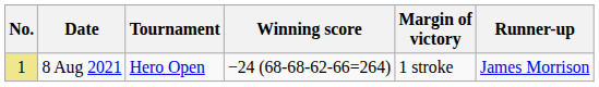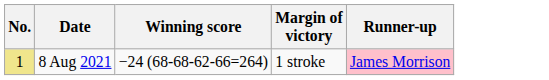 <table class="wikitable" style="font-size:95%;">
 <tr>
 <th>No.</th>
 <th>Date</th>
-<th>Tournament</th>
 <th>Winning score</th>
 <th>Margin of<br>victory</th>
 <th>Runner-up</th>
 </tr>
 <tr>
 <td align=center style="background: khaki;">1</td>
 <td align=right>8 Aug <a href='#'>2021</a></td>
-<td><a href='#'>Hero Open</a></td>
 <td>−24 (68-68-62-66=264)</td>
 <td>1 stroke</td>
-<td> <a href='#'>James Morrison</a></td>
+<td style="background: pink;"> <a href='#'>James Morrison</a></td>
 </tr>
 </table>
